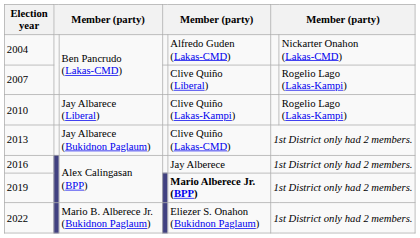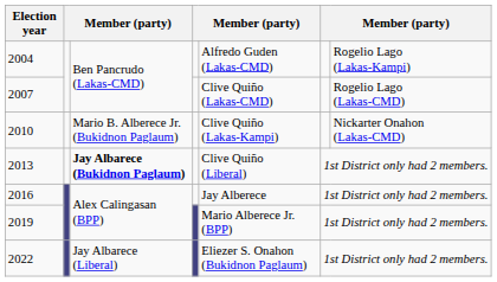 <table class=wikitable style="font-size:90%">
 <tr>
 <th width=60px>Election<br>year</th>
 <th colspan=2 width=140px>Member (party)</th>
 <th colspan=2 width=140px>Member (party)</th>
 <th colspan=2 width=140px>Member (party)</th>
 </tr>
 <tr>
 <td>2004</td>
 <td rowspan=2 bgcolor=></td>
 <td rowspan=2>Ben Pancrudo<br>(<a href='#'>Lakas-CMD</a>)</td>
 <td bgcolor=></td>
 <td>Alfredo Guden<br>(<a href='#'>Lakas-CMD</a>)</td>
 <td bgcolor=></td>
-<td>Nickarter Onahon<br>(<a href='#'>Lakas-CMD</a>)</td>
+<td>Rogelio Lago<br>(<a href='#'>Lakas-Kampi</a>)</td>
 </tr>
 <tr>
 <td>2007</td>
 <td bgcolor=></td>
-<td>Clive Quiño<br>(<a href='#'>Liberal</a>)</td>
+<td>Clive Quiño<br>(<a href='#'>Lakas-CMD</a>)</td>
 <td bgcolor=></td>
-<td>Rogelio Lago<br>(<a href='#'>Lakas-Kampi</a>)</td>
+<td>Rogelio Lago<br>(<a href='#'>Lakas-CMD</a>)</td>
 </tr>
 <tr>
 <td>2010</td>
 <td bgcolor=></td>
-<td>Jay Albarece<br>(<a href='#'>Liberal</a>)</td>
+<td>Mario B. Alberece Jr.<br>(<a href='#'>Bukidnon Paglaum</a>)</td>
 <td bgcolor=></td>
 <td>Clive Quiño<br>(<a href='#'>Lakas-Kampi</a>)</td>
 <td bgcolor=></td>
-<td>Rogelio Lago<br>(<a href='#'>Lakas-Kampi</a>)</td>
+<td>Nickarter Onahon<br>(<a href='#'>Lakas-CMD</a>)</td>
 </tr>
 <tr>
 <td>2013</td>
 <td bgcolor=></td>
-<td>Jay Albarece<br>(<a href='#'>Bukidnon Paglaum</a>)</td>
+<td><strong>Jay Albarece<br>(<a href='#'>Bukidnon Paglaum</a>)</strong></td>
 <td bgcolor=></td>
-<td>Clive Quiño<br>(<a href='#'>Lakas-CMD</a>)</td>
+<td>Clive Quiño<br>(<a href='#'>Liberal</a>)</td>
 <td colspan=2><em>1st District only had 2 members.</em></td>
 </tr>
 <tr>
 <td>2016</td>
 <td rowspan=2 bgcolor=#414181></td>
 <td rowspan=2>Alex Calingasan<br>(<a href='#'>BPP</a>)</td>
 <td bgcolor=></td>
 <td>Jay Alberece</td>
 <td colspan=2><em>1st District only had 2 members.</em></td>
 </tr>
 <tr>
 <td>2019</td>
 <td bgcolor=#414181></td>
-<td><strong>Mario Alberece Jr.<br>(<a href='#'>BPP</a>)</strong></td>
+<td>Mario Alberece Jr.<br>(<a href='#'>BPP</a>)</td>
 <td colspan=2><em>1st District only had 2 members.</em></td>
 </tr>
 <tr>
 <td>2022</td>
 <td bgcolor= #414181></td>
-<td>Mario B. Alberece Jr.<br>(<a href='#'>Bukidnon Paglaum</a>)</td>
+<td>Jay Albarece<br>(<a href='#'>Liberal</a>)</td>
 <td bgcolor= #414181></td>
 <td>Eliezer S. Onahon<br>(<a href='#'>Bukidnon Paglaum</a>)</td>
 <td colspan=2><em>1st District only had 2 members.</em></td>
 </tr>
 </table>
